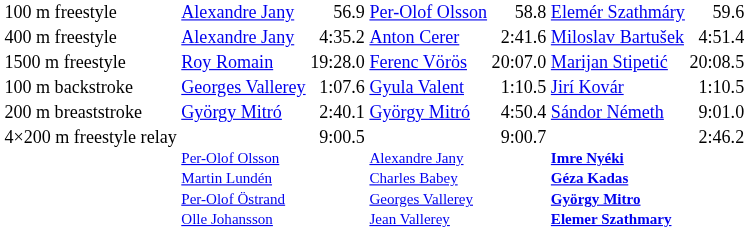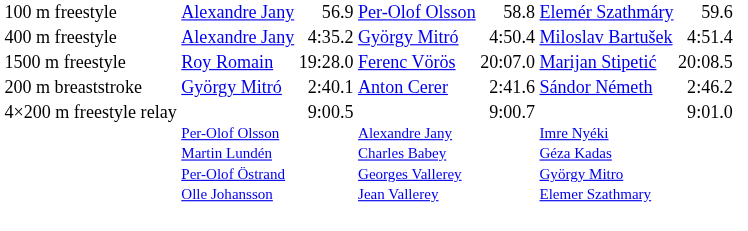 <table>
 <tr valign="top">
 <td>100 m freestyle<br></td>
 <td><a href='#'>Alexandre Jany</a><br><small></small></td>
 <td align="right">56.9</td>
 <td><a href='#'>Per-Olof Olsson</a><br><small></small></td>
 <td align="right">58.8</td>
 <td><a href='#'>Elemér Szathmáry</a><br><small></small></td>
 <td align="right">59.6</td>
 </tr>
 <tr valign="top">
 <td>400 m freestyle<br></td>
 <td><a href='#'>Alexandre Jany</a><br><small></small></td>
 <td align="right">4:35.2</td>
-<td><a href='#'>Anton Cerer</a><br><small></small></td>
-<td align="right">2:41.6</td>
+<td><a href='#'>György Mitró</a><br><small></small></td>
+<td align="right">4:50.4</td>
 <td><a href='#'>Miloslav Bartušek</a><br><small></small></td>
 <td align="right">4:51.4</td>
 </tr>
 <tr valign="top">
 <td>1500 m freestyle<br></td>
 <td><a href='#'>Roy Romain</a><br><small></small></td>
 <td align="right">19:28.0</td>
 <td><a href='#'>Ferenc Vörös</a><br><small></small></td>
 <td align="right">20:07.0</td>
 <td><a href='#'>Marijan Stipetić</a><br><small></small></td>
 <td align="right">20:08.5</td>
 </tr>
 <tr valign="top">
-<td>100 m backstroke<br></td>
-<td><a href='#'>Georges Vallerey</a><br><small></small></td>
-<td align="right">1:07.6</td>
-<td><a href='#'>Gyula Valent</a><br><small></small></td>
-<td align="right">1:10.5</td>
-<td><a href='#'>Jirí Kovár</a><br><small></small></td>
-<td align="right">1:10.5</td>
-</tr>
-<tr valign="top">
 <td>200 m breaststroke<br></td>
 <td><a href='#'>György Mitró</a><br><small></small></td>
 <td align="right">2:40.1</td>
-<td><a href='#'>György Mitró</a><br><small></small></td>
-<td align="right">4:50.4</td>
+<td><a href='#'>Anton Cerer</a><br><small></small></td>
+<td align="right">2:41.6</td>
 <td><a href='#'>Sándor Németh</a><br><small></small></td>
-<td align="right">9:01.0</td>
+<td align="right">2:46.2</td>
 </tr>
 <tr valign="top">
 <td>4×200 m freestyle relay<br></td>
 <td><br><small><a href='#'>Per-Olof Olsson</a><br><a href='#'>Martin Lundén</a><br><a href='#'>Per-Olof Östrand</a><br><a href='#'>Olle Johansson</a></small></td>
 <td align="right">9:00.5</td>
 <td><br><small><a href='#'>Alexandre Jany</a><br><a href='#'>Charles Babey</a><br><a href='#'>Georges Vallerey</a><br><a href='#'>Jean Vallerey</a></small></td>
 <td align="right">9:00.7</td>
-<td><strong><br><small><a href='#'>Imre Nyéki</a><br><a href='#'>Géza Kadas</a><br><a href='#'>György Mitro</a><br><a href='#'>Elemer Szathmary</a></small></strong></td>
-<td align="right">2:46.2</td>
+<td><br><small><a href='#'>Imre Nyéki</a><br><a href='#'>Géza Kadas</a><br><a href='#'>György Mitro</a><br><a href='#'>Elemer Szathmary</a></small></td>
+<td align="right">9:01.0</td>
 </tr>
 </table>
